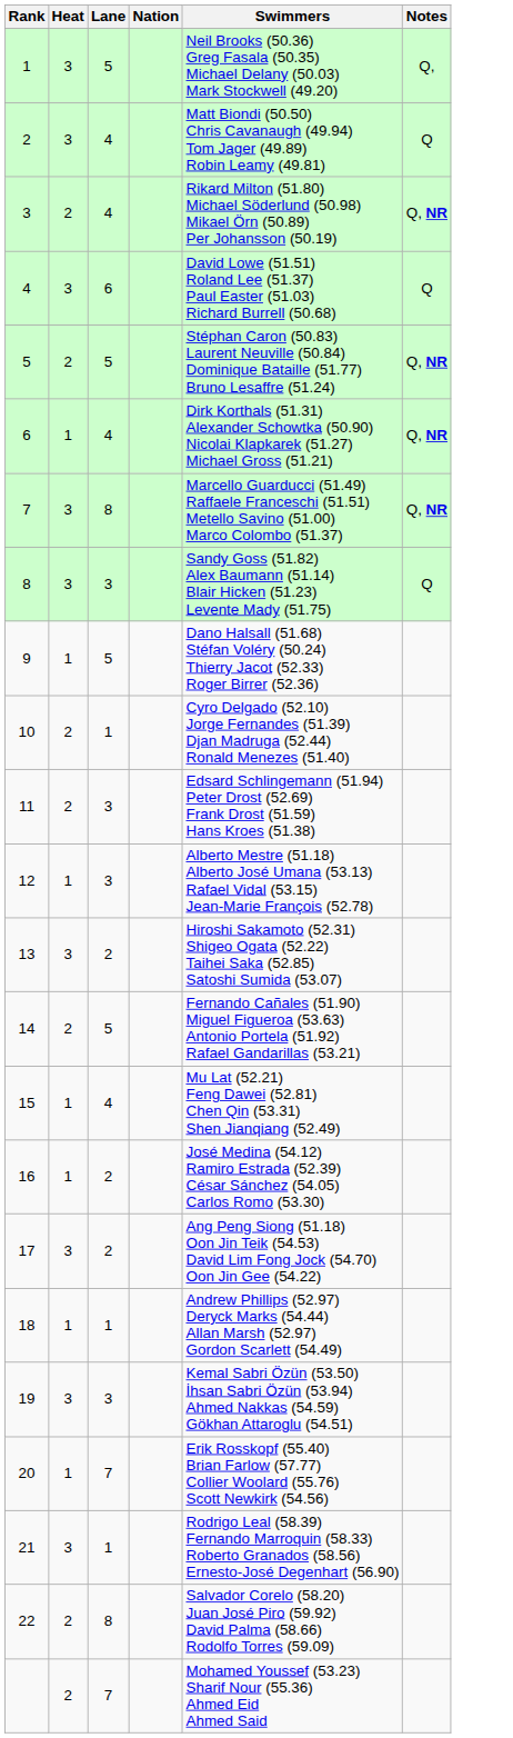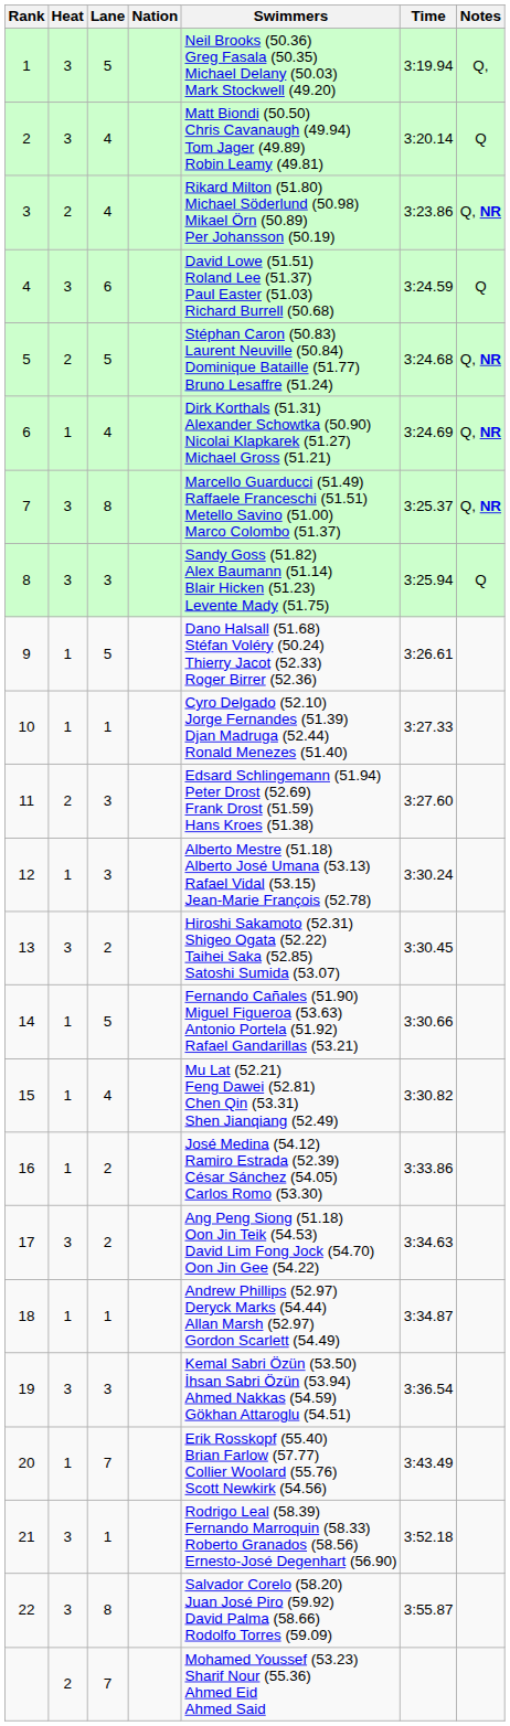 <table class="wikitable sortable" style="text-align:center">
 <tr>
 <th>Rank</th>
 <th>Heat</th>
 <th>Lane</th>
 <th>Nation</th>
 <th>Swimmers</th>
+<th>Time</th>
 <th>Notes</th>
 </tr>
 <tr bgcolor=#cfc>
 <td>1</td>
 <td>3</td>
 <td>5</td>
 <td align=left></td>
 <td align=left><a href='#'>Neil Brooks</a> (50.36)<br><a href='#'>Greg Fasala</a> (50.35)<br><a href='#'>Michael Delany</a> (50.03)<br><a href='#'>Mark Stockwell</a> (49.20)</td>
+<td>3:19.94</td>
 <td>Q, </td>
 </tr>
 <tr bgcolor=#cfc>
 <td>2</td>
 <td>3</td>
 <td>4</td>
 <td align=left></td>
 <td align=left><a href='#'>Matt Biondi</a> (50.50)<br><a href='#'>Chris Cavanaugh</a> (49.94)<br><a href='#'>Tom Jager</a> (49.89)<br><a href='#'>Robin Leamy</a> (49.81)</td>
+<td>3:20.14</td>
 <td>Q</td>
 </tr>
 <tr bgcolor=#cfc>
 <td>3</td>
 <td>2</td>
 <td>4</td>
 <td align=left></td>
 <td align=left><a href='#'>Rikard Milton</a> (51.80)<br><a href='#'>Michael Söderlund</a> (50.98)<br><a href='#'>Mikael Örn</a> (50.89)<br><a href='#'>Per Johansson</a> (50.19)</td>
+<td>3:23.86</td>
 <td>Q, <strong><a href='#'>NR</a></strong></td>
 </tr>
 <tr bgcolor=#cfc>
 <td>4</td>
 <td>3</td>
 <td>6</td>
 <td align=left></td>
 <td align=left><a href='#'>David Lowe</a> (51.51)<br><a href='#'>Roland Lee</a> (51.37)<br><a href='#'>Paul Easter</a> (51.03)<br><a href='#'>Richard Burrell</a> (50.68)</td>
+<td>3:24.59</td>
 <td>Q</td>
 </tr>
 <tr bgcolor=#cfc>
 <td>5</td>
 <td>2</td>
 <td>5</td>
 <td align=left></td>
 <td align=left><a href='#'>Stéphan Caron</a> (50.83)<br><a href='#'>Laurent Neuville</a> (50.84)<br><a href='#'>Dominique Bataille</a> (51.77)<br><a href='#'>Bruno Lesaffre</a> (51.24)</td>
+<td>3:24.68</td>
 <td>Q, <strong><a href='#'>NR</a></strong></td>
 </tr>
 <tr bgcolor=#cfc>
 <td>6</td>
 <td>1</td>
 <td>4</td>
 <td align=left></td>
 <td align=left><a href='#'>Dirk Korthals</a> (51.31)<br><a href='#'>Alexander Schowtka</a> (50.90)<br><a href='#'>Nicolai Klapkarek</a> (51.27)<br><a href='#'>Michael Gross</a> (51.21)</td>
+<td>3:24.69</td>
 <td>Q, <strong><a href='#'>NR</a></strong></td>
 </tr>
 <tr bgcolor=#cfc>
 <td>7</td>
 <td>3</td>
 <td>8</td>
 <td align=left></td>
 <td align=left><a href='#'>Marcello Guarducci</a> (51.49)<br><a href='#'>Raffaele Franceschi</a> (51.51)<br><a href='#'>Metello Savino</a> (51.00)<br><a href='#'>Marco Colombo</a> (51.37)</td>
+<td>3:25.37</td>
 <td>Q, <strong><a href='#'>NR</a></strong></td>
 </tr>
 <tr bgcolor=#cfc>
 <td>8</td>
 <td>3</td>
 <td>3</td>
 <td align=left></td>
 <td align=left><a href='#'>Sandy Goss</a> (51.82)<br><a href='#'>Alex Baumann</a> (51.14)<br><a href='#'>Blair Hicken</a> (51.23)<br><a href='#'>Levente Mady</a> (51.75)</td>
+<td>3:25.94</td>
 <td>Q</td>
 </tr>
 <tr>
 <td>9</td>
 <td>1</td>
 <td>5</td>
 <td align=left></td>
 <td align=left><a href='#'>Dano Halsall</a> (51.68)<br><a href='#'>Stéfan Voléry</a> (50.24)<br><a href='#'>Thierry Jacot</a> (52.33)<br><a href='#'>Roger Birrer</a> (52.36)</td>
+<td>3:26.61</td>
 <td></td>
 </tr>
 <tr>
 <td>10</td>
-<td>2</td>
+<td>1</td>
 <td>1</td>
 <td align=left></td>
 <td align=left><a href='#'>Cyro Delgado</a> (52.10)<br><a href='#'>Jorge Fernandes</a> (51.39)<br><a href='#'>Djan Madruga</a> (52.44)<br><a href='#'>Ronald Menezes</a> (51.40)</td>
+<td>3:27.33</td>
 <td></td>
 </tr>
 <tr>
 <td>11</td>
 <td>2</td>
 <td>3</td>
 <td align=left></td>
 <td align=left><a href='#'>Edsard Schlingemann</a> (51.94)<br><a href='#'>Peter Drost</a> (52.69)<br><a href='#'>Frank Drost</a> (51.59)<br><a href='#'>Hans Kroes</a> (51.38)</td>
+<td>3:27.60</td>
 <td></td>
 </tr>
 <tr>
 <td>12</td>
 <td>1</td>
 <td>3</td>
 <td align=left></td>
 <td align=left><a href='#'>Alberto Mestre</a> (51.18)<br><a href='#'>Alberto José Umana</a> (53.13)<br><a href='#'>Rafael Vidal</a> (53.15)<br><a href='#'>Jean-Marie François</a> (52.78)</td>
+<td>3:30.24</td>
 <td></td>
 </tr>
 <tr>
 <td>13</td>
 <td>3</td>
 <td>2</td>
 <td align=left></td>
 <td align=left><a href='#'>Hiroshi Sakamoto</a> (52.31)<br><a href='#'>Shigeo Ogata</a> (52.22)<br><a href='#'>Taihei Saka</a> (52.85)<br><a href='#'>Satoshi Sumida</a> (53.07)</td>
+<td>3:30.45</td>
 <td></td>
 </tr>
 <tr>
 <td>14</td>
-<td>2</td>
+<td>1</td>
 <td>5</td>
 <td align=left></td>
 <td align=left><a href='#'>Fernando Cañales</a> (51.90)<br><a href='#'>Miguel Figueroa</a> (53.63)<br><a href='#'>Antonio Portela</a> (51.92)<br><a href='#'>Rafael Gandarillas</a> (53.21)</td>
+<td>3:30.66</td>
 <td></td>
 </tr>
 <tr>
 <td>15</td>
 <td>1</td>
 <td>4</td>
 <td align=left></td>
 <td align=left><a href='#'>Mu Lat</a> (52.21)<br><a href='#'>Feng Dawei</a> (52.81)<br><a href='#'>Chen Qin</a> (53.31)<br><a href='#'>Shen Jianqiang</a> (52.49)</td>
+<td>3:30.82</td>
 <td></td>
 </tr>
 <tr>
 <td>16</td>
 <td>1</td>
 <td>2</td>
 <td align=left></td>
 <td align=left><a href='#'>José Medina</a> (54.12)<br><a href='#'>Ramiro Estrada</a> (52.39)<br><a href='#'>César Sánchez</a> (54.05)<br><a href='#'>Carlos Romo</a> (53.30)</td>
+<td>3:33.86</td>
 <td></td>
 </tr>
 <tr>
 <td>17</td>
 <td>3</td>
 <td>2</td>
 <td align=left></td>
 <td align=left><a href='#'>Ang Peng Siong</a> (51.18)<br><a href='#'>Oon Jin Teik</a> (54.53)<br><a href='#'>David Lim Fong Jock</a> (54.70)<br><a href='#'>Oon Jin Gee</a> (54.22)</td>
+<td>3:34.63</td>
 <td></td>
 </tr>
 <tr>
 <td>18</td>
 <td>1</td>
 <td>1</td>
 <td align=left></td>
 <td align=left><a href='#'>Andrew Phillips</a> (52.97)<br><a href='#'>Deryck Marks</a> (54.44)<br><a href='#'>Allan Marsh</a> (52.97)<br><a href='#'>Gordon Scarlett</a> (54.49)</td>
+<td>3:34.87</td>
 <td></td>
 </tr>
 <tr>
 <td>19</td>
 <td>3</td>
 <td>3</td>
 <td align=left></td>
 <td align=left><a href='#'>Kemal Sabri Özün</a> (53.50)<br><a href='#'>İhsan Sabri Özün</a> (53.94)<br><a href='#'>Ahmed Nakkas</a> (54.59)<br><a href='#'>Gökhan Attaroglu</a> (54.51)</td>
+<td>3:36.54</td>
 <td></td>
 </tr>
 <tr>
 <td>20</td>
 <td>1</td>
 <td>7</td>
 <td align=left></td>
 <td align=left><a href='#'>Erik Rosskopf</a> (55.40)<br><a href='#'>Brian Farlow</a> (57.77)<br><a href='#'>Collier Woolard</a> (55.76)<br><a href='#'>Scott Newkirk</a> (54.56)</td>
+<td>3:43.49</td>
 <td></td>
 </tr>
 <tr>
 <td>21</td>
 <td>3</td>
 <td>1</td>
 <td align=left></td>
 <td align=left><a href='#'>Rodrigo Leal</a> (58.39)<br><a href='#'>Fernando Marroquin</a> (58.33)<br><a href='#'>Roberto Granados</a> (58.56)<br><a href='#'>Ernesto-José Degenhart</a> (56.90)</td>
+<td>3:52.18</td>
 <td></td>
 </tr>
 <tr>
 <td>22</td>
-<td>2</td>
+<td>3</td>
 <td>8</td>
 <td align=left></td>
 <td align=left><a href='#'>Salvador Corelo</a> (58.20)<br><a href='#'>Juan José Piro</a> (59.92)<br><a href='#'>David Palma</a> (58.66)<br><a href='#'>Rodolfo Torres</a> (59.09)</td>
+<td>3:55.87</td>
 <td></td>
 </tr>
 <tr>
 <td></td>
 <td>2</td>
 <td>7</td>
 <td align=left></td>
 <td align=left><a href='#'>Mohamed Youssef</a> (53.23)<br><a href='#'>Sharif Nour</a> (55.36)<br><a href='#'>Ahmed Eid</a><br><a href='#'>Ahmed Said</a></td>
 <td></td>
+<td></td>
 </tr>
 </table>
